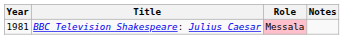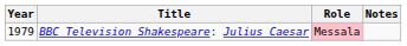 <table class="wikitable sortable">
 <tr>
 <th>Year</th>
 <th>Title</th>
 <th>Role</th>
 <th class="unsortable">Notes</th>
 </tr>
 <tr>
-<td>1981</td>
+<td>1979</td>
 <td><em><a href='#'>BBC Television Shakespeare</a></em>: <em><a href='#'>Julius Caesar</a></em></td>
 <td style="background: pink;">Messala</td>
 <td></td>
 </tr>
 </table>
